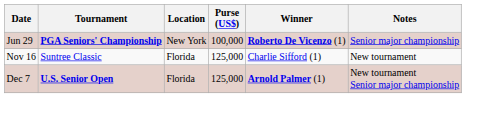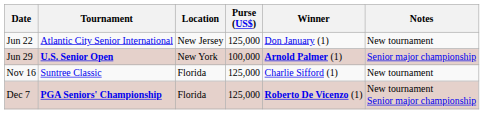 <table class="wikitable" style="font-size:95%">
 <tr>
 <th>Date</th>
 <th>Tournament</th>
 <th>Location</th>
 <th>Purse<br>(<a href='#'>US$</a>)</th>
 <th>Winner</th>
 <th>Notes</th>
 </tr>
+<tr>
+<td>Jun 22</td>
+<td><a href='#'>Atlantic City Senior International</a></td>
+<td>New Jersey</td>
+<td align=right>125,000</td>
+<td> <a href='#'>Don January</a> (1)</td>
+<td>New tournament</td>
+</tr>
 <tr style="background:#e5d1cb;">
 <td>Jun 29</td>
-<td><strong><a href='#'>PGA Seniors' Championship</a></strong></td>
+<td><strong><a href='#'>U.S. Senior Open</a></strong></td>
 <td>New York</td>
 <td align=right>100,000</td>
-<td> <strong><a href='#'>Roberto De Vicenzo</a></strong> (1)</td>
+<td> <strong><a href='#'>Arnold Palmer</a></strong> (1)</td>
 <td><a href='#'>Senior major championship</a></td>
 </tr>
 <tr>
 <td>Nov 16</td>
 <td><a href='#'>Suntree Classic</a></td>
 <td>Florida</td>
 <td align=right>125,000</td>
 <td> <a href='#'>Charlie Sifford</a> (1)</td>
 <td>New tournament</td>
 </tr>
 <tr style="background:#e5d1cb;">
 <td>Dec 7</td>
-<td><strong><a href='#'>U.S. Senior Open</a></strong></td>
+<td><strong><a href='#'>PGA Seniors' Championship</a></strong></td>
 <td>Florida</td>
 <td align=right>125,000</td>
-<td> <strong><a href='#'>Arnold Palmer</a></strong> (1)</td>
+<td> <strong><a href='#'>Roberto De Vicenzo</a></strong> (1)</td>
 <td>New tournament<br><a href='#'>Senior major championship</a></td>
 </tr>
 </table>
